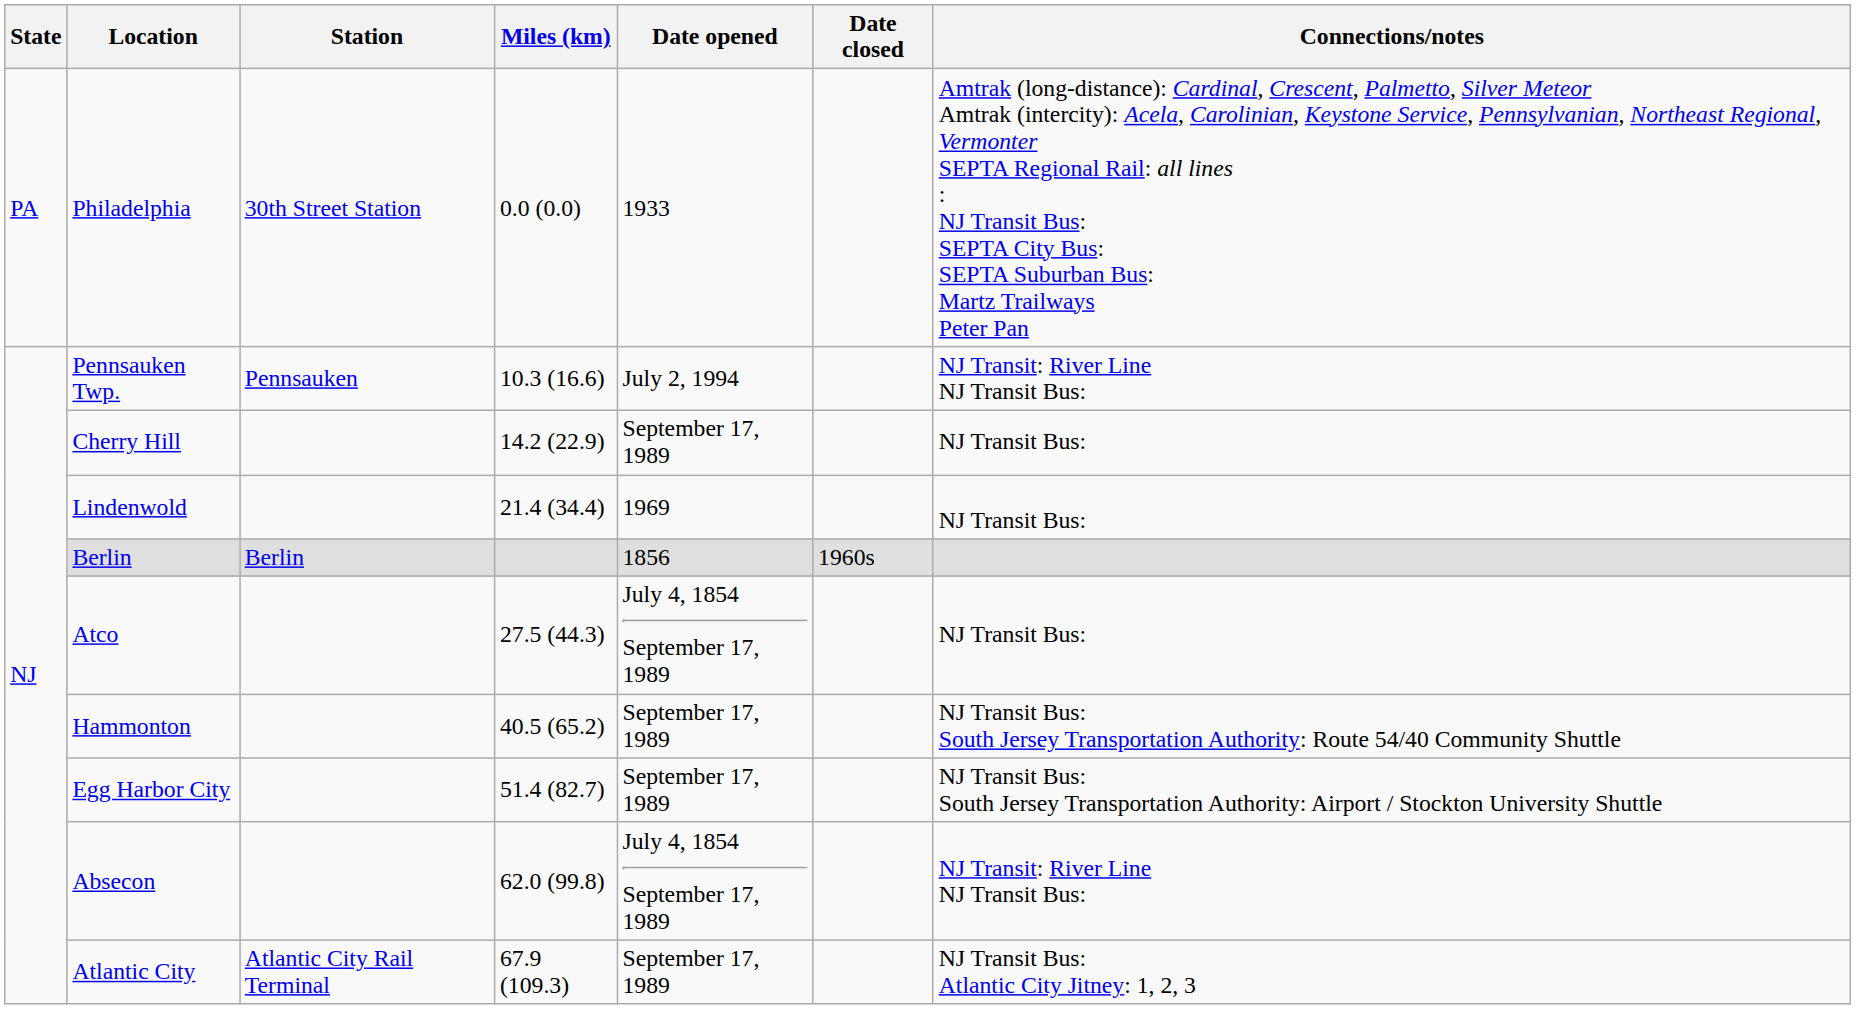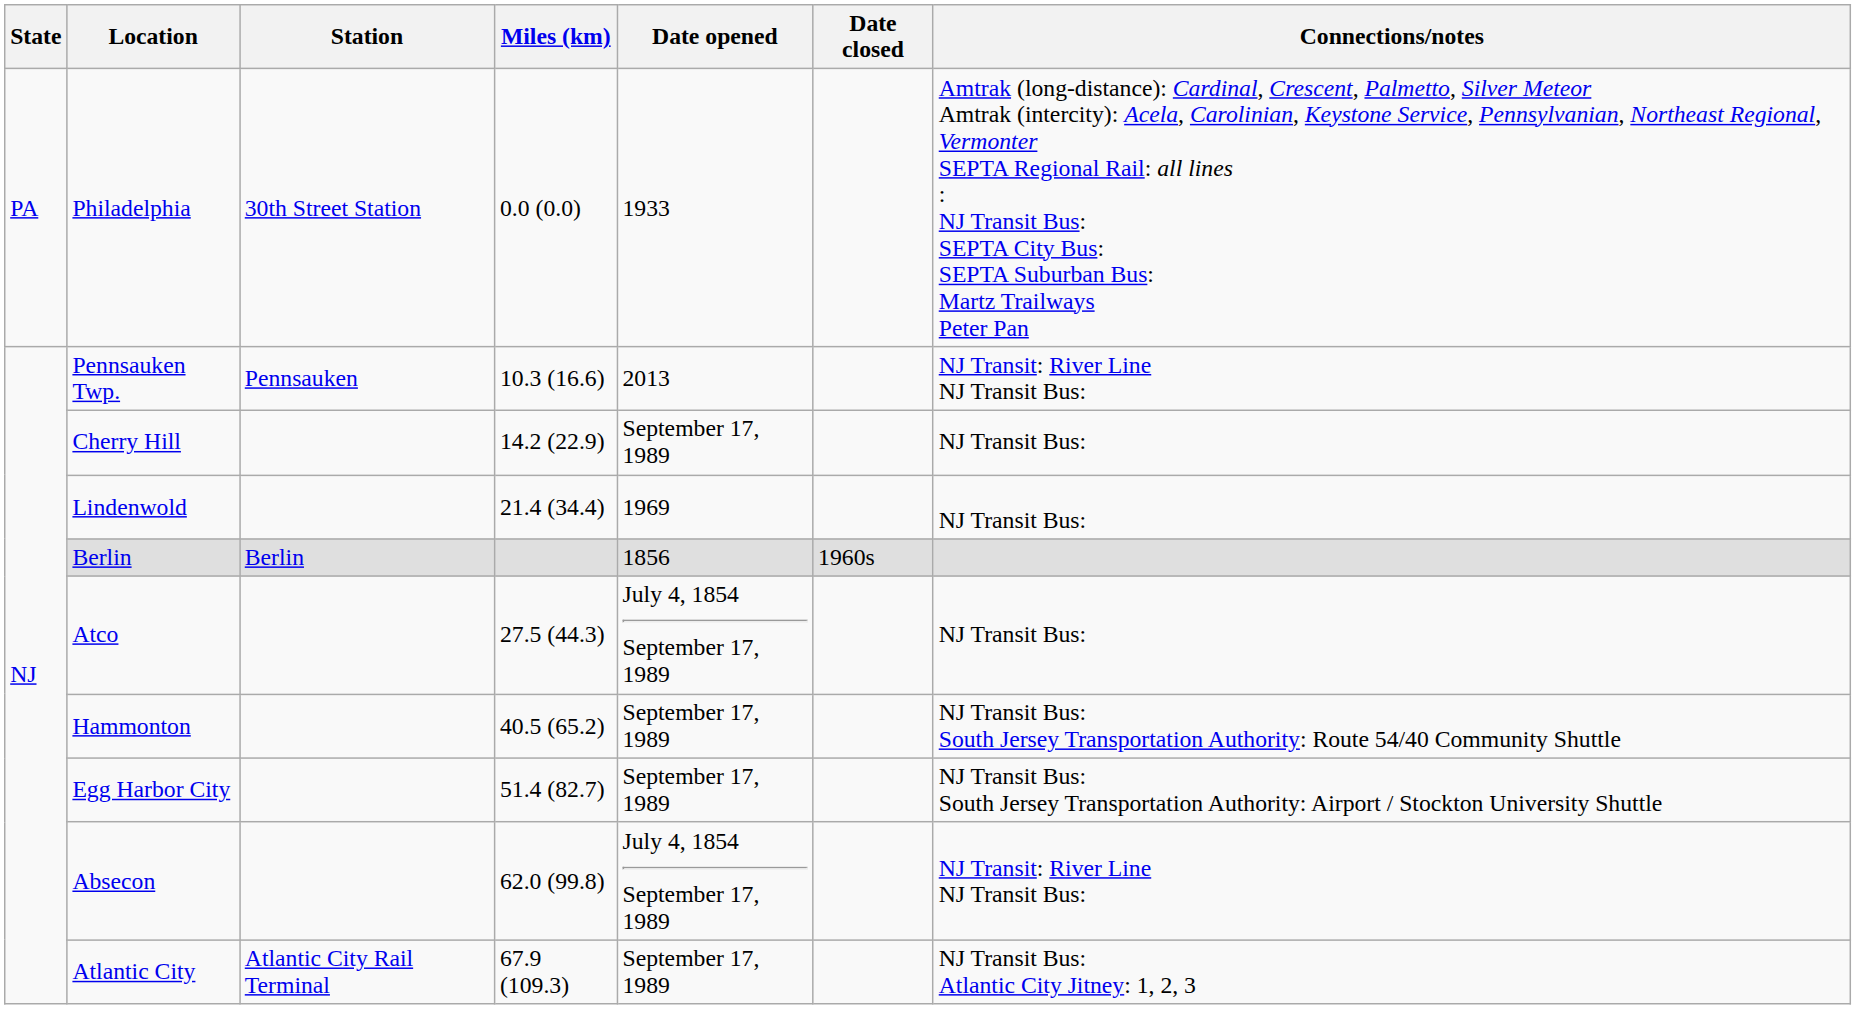 <table class="wikitable">
 <tr>
 <th>State</th>
 <th>Location</th>
 <th>Station</th>
 <th><a href='#'>Miles (km)</a></th>
 <th>Date opened</th>
 <th>Date closed</th>
 <th>Connections/notes</th>
 </tr>
 <tr>
 <td><a href='#'>PA</a></td>
 <td><a href='#'>Philadelphia</a></td>
 <td><a href='#'>30th Street Station</a> </td>
 <td>0.0 (0.0)</td>
 <td>1933</td>
 <td></td>
 <td> <a href='#'>Amtrak</a> (long-distance): <em><a href='#'>Cardinal</a></em>, <em><a href='#'>Crescent</a></em>, <em><a href='#'>Palmetto</a></em>, <em><a href='#'>Silver Meteor</a></em><br> Amtrak (intercity): <em><a href='#'>Acela</a></em>, <em><a href='#'>Carolinian</a></em>, <em><a href='#'>Keystone Service</a></em>, <em><a href='#'>Pennsylvanian</a></em>, <em><a href='#'>Northeast Regional</a></em>, <em><a href='#'>Vermonter</a></em><br> <a href='#'>SEPTA Regional Rail</a>: <em>all lines</em><br>:  <br> <a href='#'>NJ Transit Bus</a>: <br> <a href='#'>SEPTA City Bus</a>: <br> <a href='#'>SEPTA Suburban Bus</a>: <br> <a href='#'>Martz Trailways</a><br> <a href='#'>Peter Pan</a></td>
 </tr>
 <tr>
 <td rowspan=9><a href='#'>NJ</a></td>
 <td><a href='#'>Pennsauken Twp.</a></td>
 <td><a href='#'>Pennsauken</a> </td>
 <td>10.3 (16.6)</td>
-<td>July 2, 1994</td>
+<td>2013</td>
 <td></td>
 <td> <a href='#'>NJ Transit</a>: <a href='#'>River Line</a><br> NJ Transit Bus: </td>
 </tr>
 <tr>
 <td><a href='#'>Cherry Hill</a></td>
 <td> </td>
 <td>14.2 (22.9)</td>
 <td>September 17, 1989</td>
 <td></td>
 <td> NJ Transit Bus: </td>
 </tr>
 <tr>
 <td><a href='#'>Lindenwold</a></td>
 <td> </td>
 <td>21.4 (34.4)</td>
 <td>1969</td>
 <td></td>
 <td> <br> NJ Transit Bus: </td>
 </tr>
 <tr bgcolor=dfdfdf>
 <td><a href='#'>Berlin</a></td>
 <td><a href='#'>Berlin</a></td>
 <td></td>
 <td>1856</td>
 <td>1960s</td>
 <td></td>
 </tr>
 <tr>
 <td><a href='#'>Atco</a></td>
 <td> </td>
 <td>27.5 (44.3)</td>
 <td>July 4, 1854<hr>September 17, 1989</td>
 <td></td>
 <td> NJ Transit Bus: </td>
 </tr>
 <tr>
 <td><a href='#'>Hammonton</a></td>
 <td> </td>
 <td>40.5 (65.2)</td>
 <td>September 17, 1989</td>
 <td></td>
 <td> NJ Transit Bus: <br> <a href='#'>South Jersey Transportation Authority</a>: Route 54/40 Community Shuttle</td>
 </tr>
 <tr>
 <td><a href='#'>Egg Harbor City</a></td>
 <td> </td>
 <td>51.4 (82.7)</td>
 <td>September 17, 1989</td>
 <td></td>
 <td> NJ Transit Bus: <br> South Jersey Transportation Authority: Airport / Stockton University Shuttle</td>
 </tr>
 <tr>
 <td><a href='#'>Absecon</a></td>
 <td> </td>
 <td>62.0 (99.8)</td>
 <td>July 4, 1854<hr>September 17, 1989</td>
 <td></td>
 <td> <a href='#'>NJ Transit</a>: <a href='#'>River Line</a><br> NJ Transit Bus: </td>
 </tr>
 <tr>
 <td><a href='#'>Atlantic City</a></td>
 <td><a href='#'>Atlantic City Rail Terminal</a> </td>
 <td>67.9 (109.3)</td>
 <td>September 17, 1989</td>
 <td></td>
 <td> NJ Transit Bus:  <br> <a href='#'>Atlantic City Jitney</a>: 1, 2, 3</td>
 </tr>
 </table>
